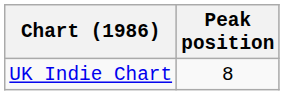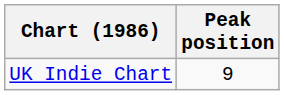 <table class="wikitable sortable">
 <tr>
 <th scope="col">Chart (1986)</th>
 <th scope="col">Peak<br>position</th>
 </tr>
 <tr>
 <td><a href='#'>UK Indie Chart</a></td>
-<td style="text-align:center;">8</td>
+<td style="text-align:center;">9</td>
 </tr>
 </table>
